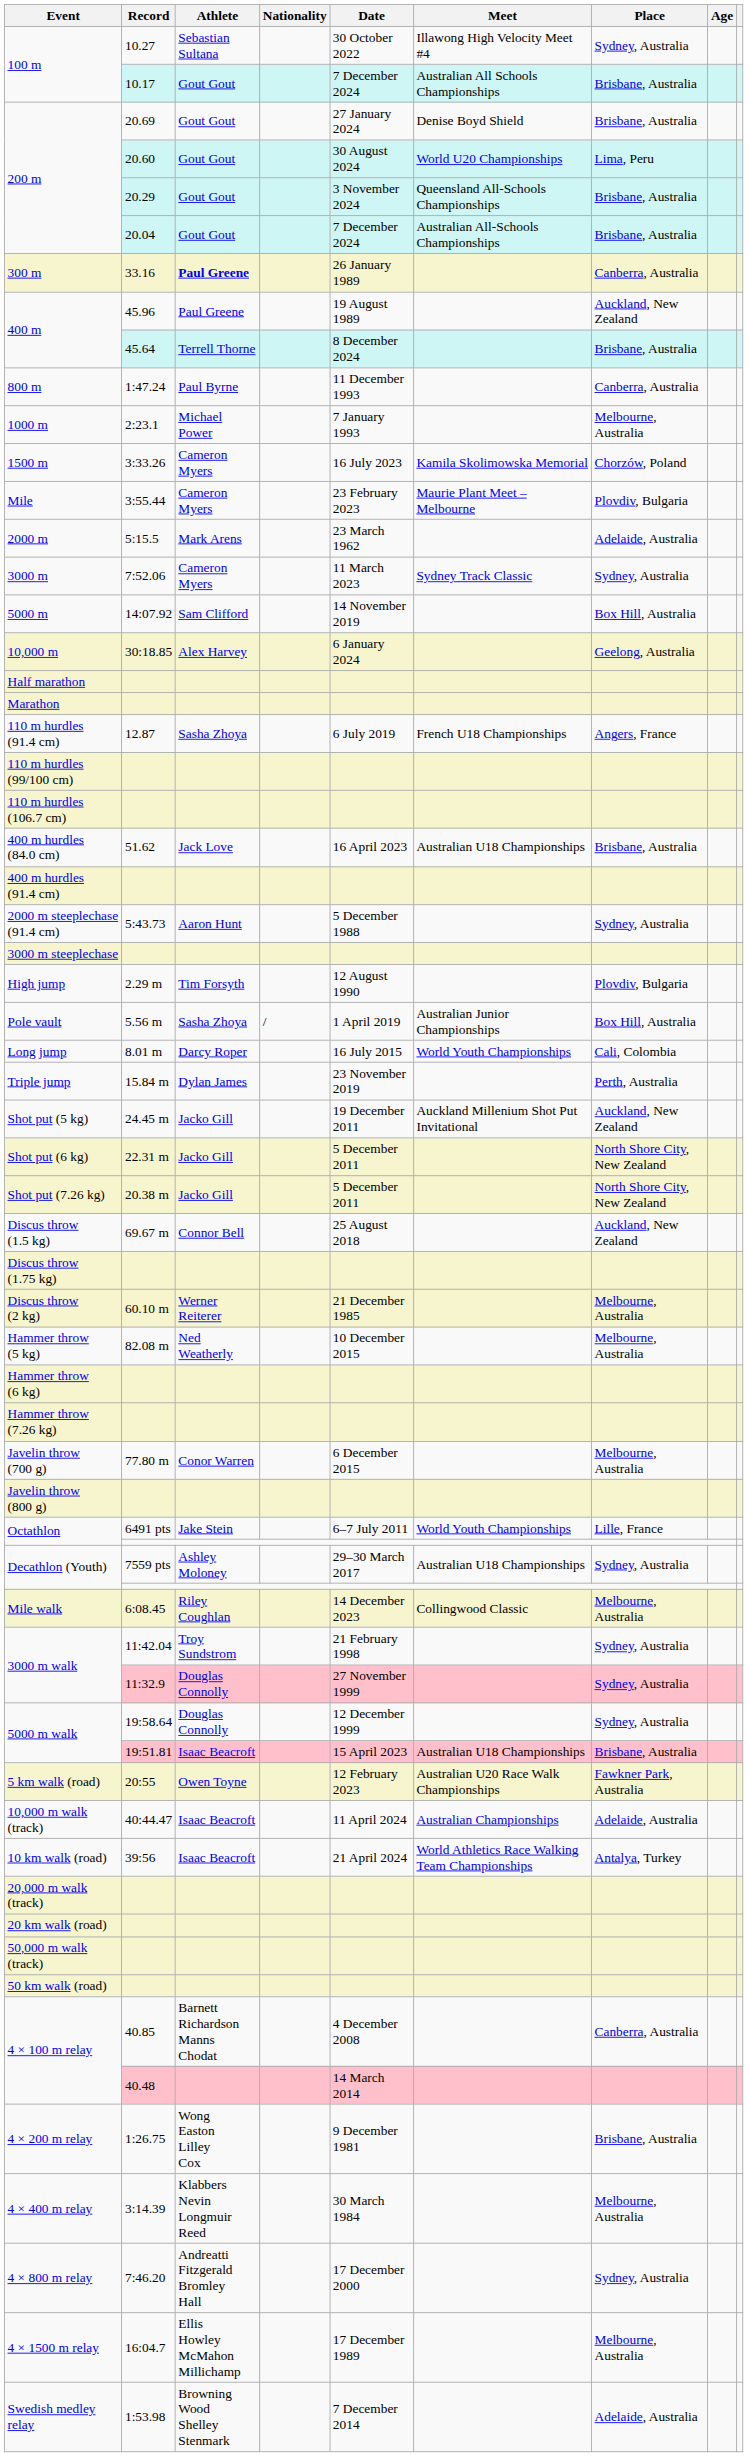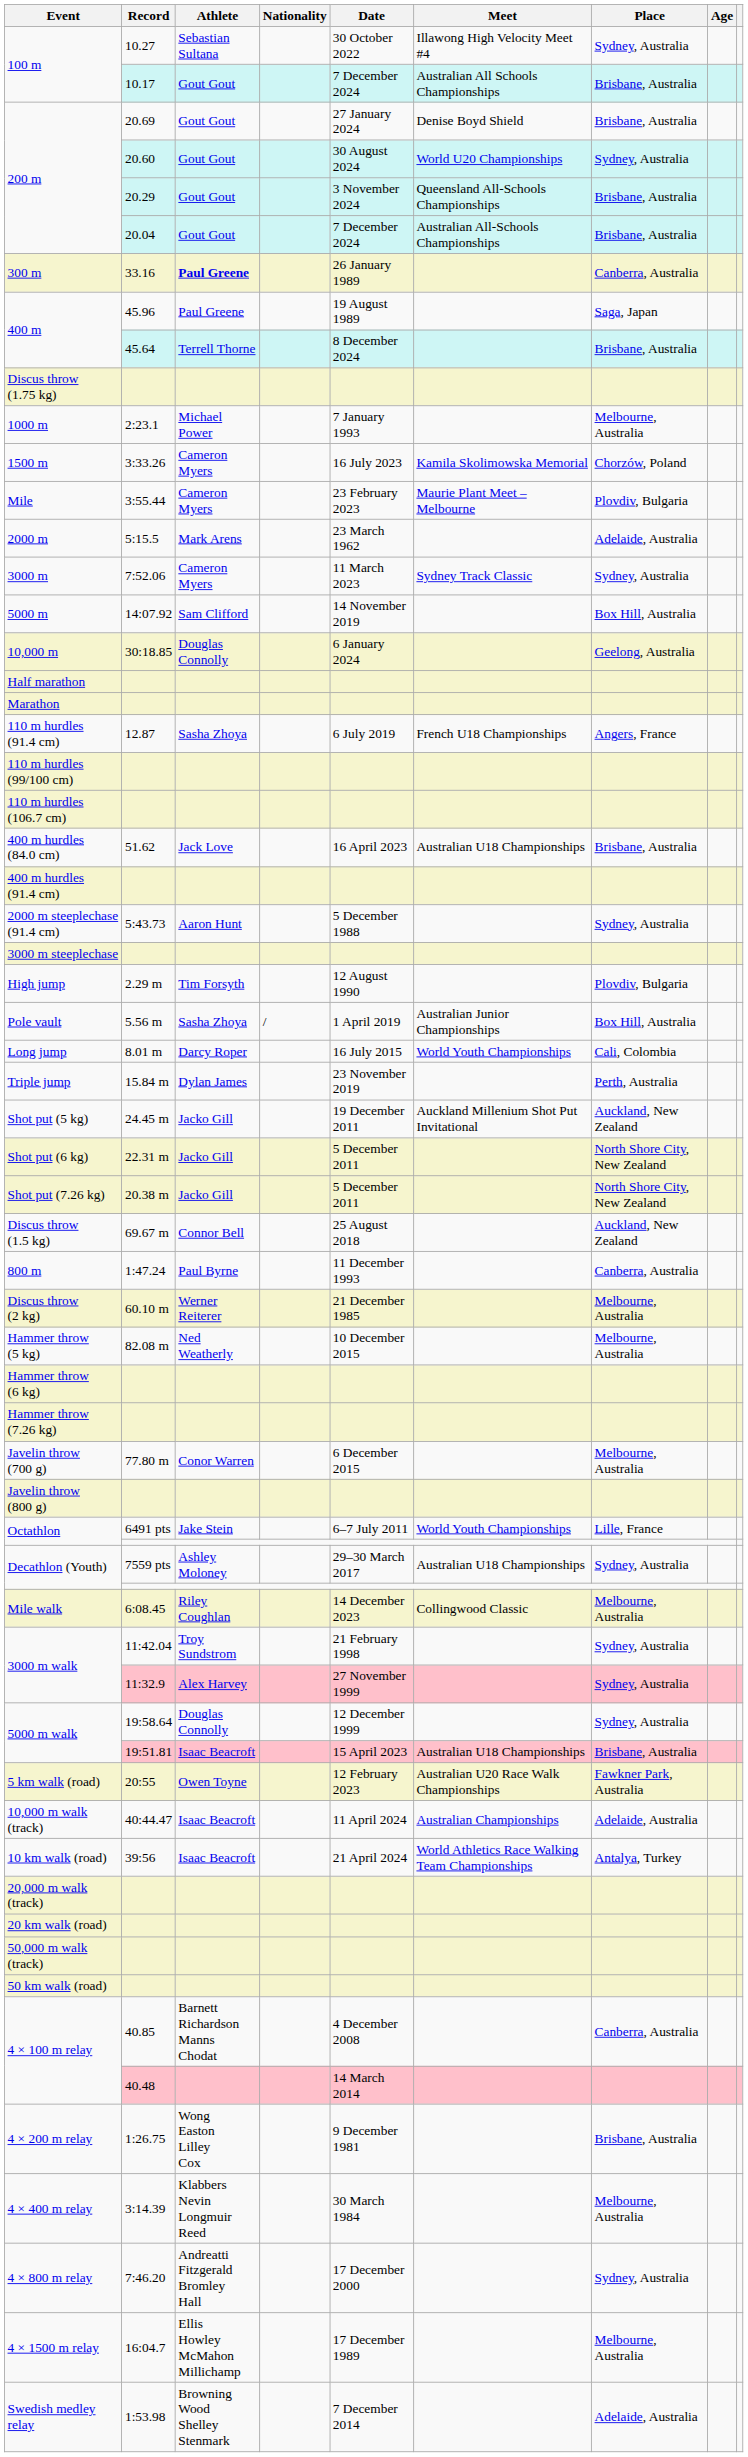 <table class=wikitable style="width: 95%; font-size: 95%;">
 <tr>
 <th>Event</th>
 <th>Record</th>
 <th>Athlete</th>
 <th>Nationality</th>
 <th>Date</th>
 <th>Meet</th>
 <th>Place</th>
 <th>Age</th>
 <th></th>
 </tr>
 <tr>
 <td rowspan=2><a href='#'>100 m</a></td>
 <td>10.27 </td>
 <td><a href='#'>Sebastian Sultana</a></td>
 <td></td>
 <td>30 October 2022</td>
 <td>Illawong High Velocity Meet #4</td>
 <td><a href='#'>Sydney</a>, Australia</td>
 <td></td>
 <td></td>
 </tr>
 <tr bgcolor=#CEF6F5>
 <td>10.17 </td>
 <td><a href='#'>Gout Gout</a></td>
 <td></td>
 <td>7 December 2024</td>
 <td>Australian All Schools Championships</td>
 <td><a href='#'>Brisbane</a>, Australia</td>
 <td></td>
 <td></td>
 </tr>
 <tr>
 <td rowspan=4><a href='#'>200 m</a></td>
 <td>20.69 </td>
 <td><a href='#'>Gout Gout</a></td>
 <td></td>
 <td>27 January 2024</td>
 <td>Denise Boyd Shield</td>
 <td><a href='#'>Brisbane</a>, Australia</td>
 <td></td>
 <td></td>
 </tr>
 <tr bgcolor=#CEF6F5>
 <td>20.60 </td>
 <td><a href='#'>Gout Gout</a></td>
 <td></td>
 <td>30 August 2024</td>
 <td><a href='#'>World U20 Championships</a></td>
-<td><a href='#'>Lima</a>, Peru</td>
+<td><a href='#'>Sydney</a>, Australia</td>
 <td></td>
 <td></td>
 </tr>
 <tr bgcolor=#CEF6F5>
 <td>20.29 </td>
 <td><a href='#'>Gout Gout</a></td>
 <td></td>
 <td>3 November 2024</td>
 <td>Queensland All-Schools Championships</td>
 <td><a href='#'>Brisbane</a>, Australia</td>
 <td></td>
 <td></td>
 </tr>
 <tr bgcolor=#CEF6F5>
 <td>20.04 </td>
 <td><a href='#'>Gout Gout</a></td>
 <td></td>
 <td>7 December 2024</td>
 <td>Australian All-Schools Championships</td>
 <td><a href='#'>Brisbane</a>, Australia</td>
 <td></td>
 <td></td>
 </tr>
 <tr style="background:#f6F5CE;">
 <td><a href='#'>300 m</a></td>
 <td>33.16</td>
 <td><strong><a href='#'>Paul Greene</a></strong></td>
 <td></td>
 <td>26 January 1989</td>
 <td></td>
 <td><a href='#'>Canberra</a>, Australia</td>
 <td></td>
 <td></td>
 </tr>
 <tr>
 <td rowspan=2><a href='#'>400 m</a></td>
 <td>45.96</td>
 <td><a href='#'>Paul Greene</a></td>
 <td></td>
 <td>19 August 1989</td>
 <td></td>
-<td><a href='#'>Auckland</a>, New Zealand</td>
+<td><a href='#'>Saga</a>, Japan</td>
 <td></td>
 <td></td>
 </tr>
 <tr bgcolor=#CEF6F5>
 <td>45.64</td>
 <td><a href='#'>Terrell Thorne</a></td>
 <td></td>
 <td>8 December 2024</td>
 <td></td>
 <td><a href='#'>Brisbane</a>, Australia</td>
 <td></td>
 <td></td>
 </tr>
-<tr>
-<td><a href='#'>800 m</a></td>
-<td>1:47.24</td>
-<td><a href='#'>Paul Byrne</a></td>
+<tr style="background:#f6F5CE;">
+<td><a href='#'>Discus throw</a><br>(1.75 kg)</td>
 <td></td>
-<td>11 December 1993</td>
 <td></td>
-<td><a href='#'>Canberra</a>, Australia</td>
+<td></td>
+<td></td>
+<td></td>
+<td></td>
 <td></td>
 <td></td>
 </tr>
 <tr>
 <td><a href='#'>1000 m</a></td>
 <td>2:23.1 </td>
 <td><a href='#'>Michael Power</a></td>
 <td></td>
 <td>7 January 1993</td>
 <td></td>
 <td><a href='#'>Melbourne</a>, Australia</td>
 <td></td>
 <td></td>
 </tr>
 <tr>
 <td><a href='#'>1500 m</a></td>
 <td>3:33.26</td>
 <td><a href='#'>Cameron Myers</a></td>
 <td></td>
 <td>16 July 2023</td>
 <td><a href='#'>Kamila Skolimowska Memorial</a></td>
 <td><a href='#'>Chorzów</a>, Poland</td>
 <td></td>
 <td></td>
 </tr>
 <tr>
 <td><a href='#'>Mile</a></td>
 <td>3:55.44</td>
 <td><a href='#'>Cameron Myers</a></td>
 <td></td>
 <td>23 February 2023</td>
 <td><a href='#'>Maurie Plant Meet – Melbourne</a></td>
 <td><a href='#'>Plovdiv</a>, Bulgaria</td>
 <td></td>
 <td></td>
 </tr>
 <tr>
 <td><a href='#'>2000 m</a></td>
 <td>5:15.5 </td>
 <td><a href='#'>Mark Arens</a></td>
 <td></td>
 <td>23 March 1962</td>
 <td></td>
 <td><a href='#'>Adelaide</a>, Australia</td>
 <td></td>
 <td></td>
 </tr>
 <tr>
 <td><a href='#'>3000 m</a></td>
 <td>7:52.06</td>
 <td><a href='#'>Cameron Myers</a></td>
 <td></td>
 <td>11 March 2023</td>
 <td><a href='#'>Sydney Track Classic</a></td>
 <td><a href='#'>Sydney</a>, Australia</td>
 <td></td>
 <td></td>
 </tr>
 <tr>
 <td><a href='#'>5000 m</a></td>
 <td>14:07.92</td>
 <td><a href='#'>Sam Clifford</a></td>
 <td></td>
 <td>14 November 2019</td>
 <td></td>
 <td><a href='#'>Box Hill</a>, Australia</td>
 <td></td>
 <td></td>
 </tr>
 <tr style="background:#f6F5CE;">
 <td><a href='#'>10,000 m</a></td>
 <td>30:18.85</td>
-<td><a href='#'>Alex Harvey</a></td>
+<td><a href='#'>Douglas Connolly</a></td>
 <td></td>
 <td>6 January 2024</td>
 <td></td>
 <td><a href='#'>Geelong</a>, Australia</td>
 <td></td>
 <td></td>
 </tr>
 <tr style="background:#f6F5CE;">
 <td><a href='#'>Half marathon</a></td>
 <td></td>
 <td></td>
 <td></td>
 <td></td>
 <td></td>
 <td></td>
 <td></td>
 <td></td>
 </tr>
 <tr style="background:#f6F5CE;">
 <td><a href='#'>Marathon</a></td>
 <td></td>
 <td></td>
 <td></td>
 <td></td>
 <td></td>
 <td></td>
 <td></td>
 <td></td>
 </tr>
 <tr>
 <td><a href='#'>110 m hurdles</a><br>(91.4 cm)</td>
 <td>12.87 </td>
 <td><a href='#'>Sasha Zhoya</a></td>
 <td></td>
 <td>6 July 2019</td>
 <td>French U18 Championships</td>
 <td><a href='#'>Angers</a>, France</td>
 <td></td>
 <td></td>
 </tr>
 <tr style="background:#f6F5CE;">
 <td><a href='#'>110 m hurdles</a><br>(99/100 cm)</td>
 <td></td>
 <td></td>
 <td></td>
 <td></td>
 <td></td>
 <td></td>
 <td></td>
 <td></td>
 </tr>
 <tr style="background:#f6F5CE;">
 <td><a href='#'>110 m hurdles</a><br>(106.7 cm)</td>
 <td></td>
 <td></td>
 <td></td>
 <td></td>
 <td></td>
 <td></td>
 <td></td>
 <td></td>
 </tr>
 <tr>
 <td><a href='#'>400 m hurdles</a><br>(84.0 cm)</td>
 <td>51.62</td>
 <td><a href='#'>Jack Love</a></td>
 <td></td>
 <td>16 April 2023</td>
 <td>Australian U18 Championships</td>
 <td><a href='#'>Brisbane</a>, Australia</td>
 <td></td>
 <td></td>
 </tr>
 <tr style="background:#f6F5CE;">
 <td><a href='#'>400 m hurdles</a><br>(91.4 cm)</td>
 <td></td>
 <td></td>
 <td></td>
 <td></td>
 <td></td>
 <td></td>
 <td></td>
 <td></td>
 </tr>
 <tr>
 <td><a href='#'>2000 m steeplechase</a> (91.4 cm)</td>
 <td>5:43.73</td>
 <td><a href='#'>Aaron Hunt</a></td>
 <td></td>
 <td>5 December 1988</td>
 <td></td>
 <td><a href='#'>Sydney</a>, Australia</td>
 <td></td>
 <td></td>
 </tr>
 <tr style="background:#f6F5CE;">
 <td><a href='#'>3000 m steeplechase</a></td>
 <td></td>
 <td></td>
 <td></td>
 <td></td>
 <td></td>
 <td></td>
 <td></td>
 <td></td>
 </tr>
 <tr>
 <td><a href='#'>High jump</a></td>
 <td>2.29 m</td>
 <td><a href='#'>Tim Forsyth</a></td>
 <td></td>
 <td>12 August 1990</td>
 <td></td>
 <td><a href='#'>Plovdiv</a>, Bulgaria</td>
 <td></td>
 <td></td>
 </tr>
 <tr>
 <td><a href='#'>Pole vault</a></td>
 <td>5.56 m</td>
 <td><a href='#'>Sasha Zhoya</a></td>
 <td>/</td>
 <td>1 April 2019</td>
 <td>Australian Junior Championships</td>
 <td><a href='#'>Box Hill</a>, Australia</td>
 <td></td>
 <td></td>
 </tr>
 <tr>
 <td><a href='#'>Long jump</a></td>
 <td>8.01 m </td>
 <td><a href='#'>Darcy Roper</a></td>
 <td></td>
 <td>16 July 2015</td>
 <td><a href='#'>World Youth Championships</a></td>
 <td><a href='#'>Cali</a>, Colombia</td>
 <td></td>
 <td></td>
 </tr>
 <tr>
 <td><a href='#'>Triple jump</a></td>
 <td>15.84 m </td>
 <td><a href='#'>Dylan James</a></td>
 <td></td>
 <td>23 November 2019</td>
 <td></td>
 <td><a href='#'>Perth</a>, Australia</td>
 <td></td>
 <td></td>
 </tr>
 <tr>
 <td><a href='#'>Shot put</a> (5 kg)</td>
 <td>24.45 m</td>
 <td><a href='#'>Jacko Gill</a></td>
 <td></td>
 <td>19 December 2011</td>
 <td>Auckland Millenium Shot Put Invitational</td>
 <td><a href='#'>Auckland</a>, New Zealand</td>
 <td></td>
 <td></td>
 </tr>
 <tr style="background:#f6F5CE;">
 <td><a href='#'>Shot put</a> (6 kg)</td>
 <td>22.31 m</td>
 <td><a href='#'>Jacko Gill</a></td>
 <td></td>
 <td>5 December 2011</td>
 <td></td>
 <td><a href='#'>North Shore City</a>, New Zealand</td>
 <td></td>
 <td></td>
 </tr>
 <tr style="background:#f6F5CE;">
 <td><a href='#'>Shot put</a> (7.26 kg)</td>
 <td>20.38 m</td>
 <td><a href='#'>Jacko Gill</a></td>
 <td></td>
 <td>5 December 2011</td>
 <td></td>
 <td><a href='#'>North Shore City</a>, New Zealand</td>
 <td></td>
 <td></td>
 </tr>
 <tr>
 <td><a href='#'>Discus throw</a><br>(1.5 kg)</td>
 <td>69.67 m</td>
 <td><a href='#'>Connor Bell</a></td>
 <td></td>
 <td>25 August 2018</td>
 <td></td>
 <td><a href='#'>Auckland</a>, New Zealand</td>
 <td></td>
 <td></td>
 </tr>
-<tr style="background:#f6F5CE;">
-<td><a href='#'>Discus throw</a><br>(1.75 kg)</td>
+<tr>
+<td><a href='#'>800 m</a></td>
+<td>1:47.24</td>
+<td><a href='#'>Paul Byrne</a></td>
 <td></td>
+<td>11 December 1993</td>
 <td></td>
-<td></td>
-<td></td>
-<td></td>
-<td></td>
+<td><a href='#'>Canberra</a>, Australia</td>
 <td></td>
 <td></td>
 </tr>
 <tr style="background:#f6F5CE;">
 <td><a href='#'>Discus throw</a><br>(2 kg)</td>
 <td>60.10 m</td>
 <td><a href='#'>Werner Reiterer</a></td>
 <td></td>
 <td>21 December 1985</td>
 <td></td>
 <td><a href='#'>Melbourne</a>, Australia</td>
 <td></td>
 <td></td>
 </tr>
 <tr>
 <td><a href='#'>Hammer throw</a><br>(5 kg)</td>
 <td>82.08 m</td>
 <td><a href='#'>Ned Weatherly</a></td>
 <td></td>
 <td>10 December 2015</td>
 <td></td>
 <td><a href='#'>Melbourne</a>, Australia</td>
 <td></td>
 <td></td>
 </tr>
 <tr style="background:#f6F5CE;">
 <td><a href='#'>Hammer throw</a><br>(6 kg)</td>
 <td></td>
 <td></td>
 <td></td>
 <td></td>
 <td></td>
 <td></td>
 <td></td>
 <td></td>
 </tr>
 <tr style="background:#f6F5CE;">
 <td><a href='#'>Hammer throw</a><br>(7.26 kg)</td>
 <td></td>
 <td></td>
 <td></td>
 <td></td>
 <td></td>
 <td></td>
 <td></td>
 <td></td>
 </tr>
 <tr>
 <td><a href='#'>Javelin throw</a><br>(700 g)</td>
 <td>77.80 m</td>
 <td><a href='#'>Conor Warren</a></td>
 <td></td>
 <td>6 December 2015</td>
 <td></td>
 <td><a href='#'>Melbourne</a>, Australia</td>
 <td></td>
 <td></td>
 </tr>
 <tr style="background:#f6F5CE;">
 <td><a href='#'>Javelin throw</a><br>(800 g)</td>
 <td></td>
 <td></td>
 <td></td>
 <td></td>
 <td></td>
 <td></td>
 <td></td>
 <td></td>
 </tr>
 <tr>
 <td rowspan=2><a href='#'>Octathlon</a></td>
 <td>6491 pts</td>
 <td><a href='#'>Jake Stein</a></td>
 <td></td>
 <td>6–7 July 2011</td>
 <td><a href='#'>World Youth Championships</a></td>
 <td><a href='#'>Lille</a>, France</td>
 <td></td>
 <td></td>
 </tr>
 <tr>
 <td colspan=7></td>
 <td></td>
 </tr>
 <tr>
 <td rowspan=2><a href='#'>Decathlon</a> (Youth)</td>
 <td>7559 pts</td>
 <td><a href='#'>Ashley Moloney</a></td>
 <td></td>
 <td>29–30 March 2017</td>
 <td>Australian U18 Championships</td>
 <td><a href='#'>Sydney</a>, Australia</td>
 <td></td>
 <td></td>
 </tr>
 <tr>
 <td colspan=7></td>
 <td></td>
 </tr>
 <tr style="background:#f6F5CE;">
 <td><a href='#'>Mile walk</a></td>
 <td>6:08.45</td>
 <td><a href='#'>Riley Coughlan</a></td>
 <td></td>
 <td>14 December 2023</td>
 <td>Collingwood Classic</td>
 <td><a href='#'>Melbourne</a>, Australia</td>
 <td></td>
 <td></td>
 </tr>
 <tr>
 <td rowspan=2><a href='#'>3000 m walk</a></td>
 <td>11:42.04</td>
 <td><a href='#'>Troy Sundstrom</a></td>
 <td></td>
 <td>21 February 1998</td>
 <td></td>
 <td><a href='#'>Sydney</a>, Australia</td>
 <td></td>
 <td></td>
 </tr>
 <tr style="background:pink">
 <td>11:32.9 </td>
-<td><a href='#'>Douglas Connolly</a></td>
+<td><a href='#'>Alex Harvey</a></td>
 <td></td>
 <td>27 November 1999</td>
 <td></td>
 <td><a href='#'>Sydney</a>, Australia</td>
 <td></td>
 <td></td>
 </tr>
 <tr>
 <td rowspan=2><a href='#'>5000 m walk</a></td>
 <td>19:58.64</td>
 <td><a href='#'>Douglas Connolly</a></td>
 <td></td>
 <td>12 December 1999</td>
 <td></td>
 <td><a href='#'>Sydney</a>, Australia</td>
 <td></td>
 <td></td>
 </tr>
 <tr style="background:pink">
 <td>19:51.81</td>
 <td><a href='#'>Isaac Beacroft</a></td>
 <td></td>
 <td>15 April 2023</td>
 <td>Australian U18 Championships</td>
 <td><a href='#'>Brisbane</a>, Australia</td>
 <td></td>
 <td></td>
 </tr>
 <tr style="background:#f6F5CE;">
 <td><a href='#'>5 km walk</a> (road)</td>
 <td>20:55</td>
 <td><a href='#'>Owen Toyne</a></td>
 <td></td>
 <td>12 February 2023</td>
 <td>Australian U20 Race Walk Championships</td>
 <td><a href='#'>Fawkner Park</a>, Australia</td>
 <td></td>
 <td></td>
 </tr>
 <tr>
 <td><a href='#'>10,000 m walk</a> (track)</td>
 <td>40:44.47</td>
 <td><a href='#'>Isaac Beacroft</a></td>
 <td></td>
 <td>11 April 2024</td>
 <td><a href='#'>Australian Championships</a></td>
 <td><a href='#'>Adelaide</a>, Australia</td>
 <td></td>
 <td></td>
 </tr>
 <tr>
 <td><a href='#'>10 km walk</a> (road)</td>
 <td>39:56</td>
 <td><a href='#'>Isaac Beacroft</a></td>
 <td></td>
 <td>21 April 2024</td>
 <td><a href='#'>World Athletics Race Walking Team Championships</a></td>
 <td><a href='#'>Antalya</a>, Turkey</td>
 <td></td>
 <td></td>
 </tr>
 <tr style="background:#f6F5CE;">
 <td><a href='#'>20,000 m walk</a> (track)</td>
 <td></td>
 <td></td>
 <td></td>
 <td></td>
 <td></td>
 <td></td>
 <td></td>
 <td></td>
 </tr>
 <tr style="background:#f6F5CE;">
 <td><a href='#'>20 km walk</a> (road)</td>
 <td></td>
 <td></td>
 <td></td>
 <td></td>
 <td></td>
 <td></td>
 <td></td>
 <td></td>
 </tr>
 <tr style="background:#f6F5CE;">
 <td><a href='#'>50,000 m walk</a> (track)</td>
 <td></td>
 <td></td>
 <td></td>
 <td></td>
 <td></td>
 <td></td>
 <td></td>
 <td></td>
 </tr>
 <tr style="background:#f6F5CE;">
 <td><a href='#'>50 km walk</a> (road)</td>
 <td></td>
 <td></td>
 <td></td>
 <td></td>
 <td></td>
 <td></td>
 <td></td>
 <td></td>
 </tr>
 <tr>
 <td rowspan=2><a href='#'>4 × 100 m relay</a></td>
 <td>40.85</td>
 <td>Barnett<br>Richardson<br>Manns<br>Chodat</td>
 <td></td>
 <td>4 December 2008</td>
 <td></td>
 <td><a href='#'>Canberra</a>, Australia</td>
 <td></td>
 <td></td>
 </tr>
 <tr style="background:pink">
 <td>40.48</td>
 <td></td>
 <td></td>
 <td>14 March 2014</td>
 <td></td>
 <td></td>
 <td></td>
 <td></td>
 </tr>
 <tr>
 <td><a href='#'>4 × 200 m relay</a></td>
 <td>1:26.75</td>
 <td>Wong<br>Easton<br>Lilley<br>Cox</td>
 <td></td>
 <td>9 December 1981</td>
 <td></td>
 <td><a href='#'>Brisbane</a>, Australia</td>
 <td></td>
 <td></td>
 </tr>
 <tr>
 <td><a href='#'>4 × 400 m relay</a></td>
 <td>3:14.39</td>
 <td>Klabbers<br>Nevin<br>Longmuir<br>Reed</td>
 <td></td>
 <td>30 March 1984</td>
 <td></td>
 <td><a href='#'>Melbourne</a>, Australia</td>
 <td></td>
 <td></td>
 </tr>
 <tr>
 <td><a href='#'>4 × 800 m relay</a></td>
 <td>7:46.20</td>
 <td>Andreatti<br>Fitzgerald<br>Bromley<br>Hall</td>
 <td></td>
 <td>17 December 2000</td>
 <td></td>
 <td><a href='#'>Sydney</a>, Australia</td>
 <td></td>
 <td></td>
 </tr>
 <tr>
 <td><a href='#'>4 × 1500 m relay</a></td>
 <td>16:04.7 </td>
 <td>Ellis<br>Howley<br>McMahon<br>Millichamp</td>
 <td></td>
 <td>17 December 1989</td>
 <td></td>
 <td><a href='#'>Melbourne</a>, Australia</td>
 <td></td>
 <td></td>
 </tr>
 <tr>
 <td><a href='#'>Swedish medley relay</a></td>
 <td>1:53.98</td>
 <td>Browning<br>Wood<br>Shelley<br>Stenmark</td>
 <td></td>
 <td>7 December 2014</td>
 <td></td>
 <td><a href='#'>Adelaide</a>, Australia</td>
 <td></td>
 <td></td>
 </tr>
 </table>
